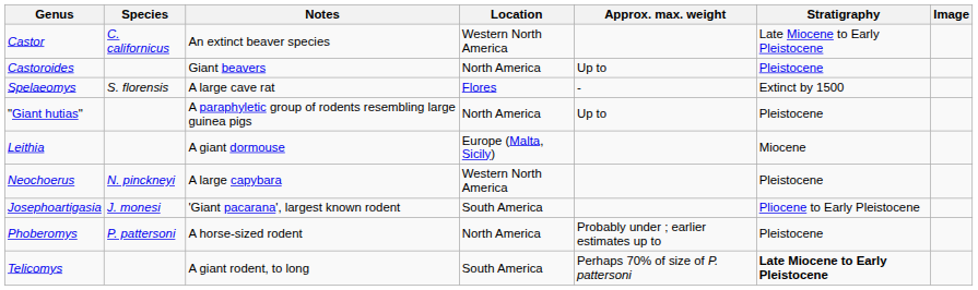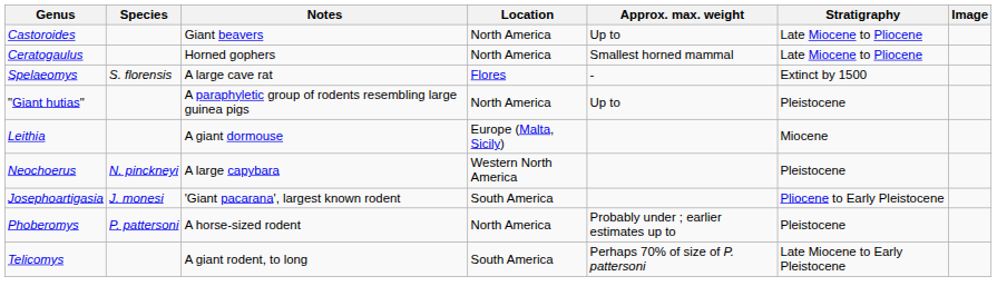 <table class="wikitable sortable">
 <tr>
 <th>Genus</th>
 <th>Species</th>
 <th>Notes</th>
 <th>Location</th>
 <th>Approx. max. weight</th>
 <th>Stratigraphy</th>
 <th>Image</th>
 </tr>
 <tr>
-<td><em><a href='#'>Castor</a></em></td>
-<td><em><a href='#'>C. californicus</a></em></td>
-<td>An extinct beaver species</td>
-<td>Western North America</td>
-<td></td>
-<td>Late <a href='#'>Miocene</a> to Early <a href='#'>Pleistocene</a></td>
-<td></td>
-</tr>
-<tr>
 <td><em><a href='#'>Castoroides</a></em></td>
 <td></td>
 <td>Giant <a href='#'>beavers</a></td>
 <td>North America</td>
 <td>Up to </td>
-<td><a href='#'>Pleistocene</a></td>
+<td>Late <a href='#'>Miocene</a> to <a href='#'>Pliocene</a></td>
+<td></td>
+</tr>
+<tr>
+<td><em><a href='#'>Ceratogaulus</a></em></td>
+<td></td>
+<td>Horned gophers</td>
+<td>North America</td>
+<td>Smallest horned mammal</td>
+<td>Late <a href='#'>Miocene</a> to <a href='#'>Pliocene</a></td>
 <td></td>
 </tr>
 <tr>
 <td><em><a href='#'>Spelaeomys</a></em></td>
 <td><em>S. florensis</em></td>
 <td>A large cave rat</td>
 <td><a href='#'>Flores</a></td>
 <td>-</td>
 <td>Extinct by 1500</td>
 <td></td>
 </tr>
 <tr>
 <td>"<a href='#'>Giant hutias</a>"</td>
 <td></td>
 <td>A <a href='#'>paraphyletic</a> group of rodents resembling large guinea pigs</td>
 <td>North America</td>
 <td>Up to </td>
 <td>Pleistocene</td>
 <td></td>
 </tr>
 <tr>
 <td><em><a href='#'>Leithia</a></em></td>
 <td></td>
 <td>A giant <a href='#'>dormouse</a></td>
 <td>Europe (<a href='#'>Malta</a>, <a href='#'>Sicily</a>)</td>
 <td></td>
 <td>Miocene</td>
 <td></td>
 </tr>
 <tr>
 <td><em><a href='#'>Neochoerus</a></em></td>
 <td><em><a href='#'>N. pinckneyi</a></em></td>
 <td>A large <a href='#'>capybara</a></td>
 <td>Western North America</td>
 <td></td>
 <td>Pleistocene</td>
 <td></td>
 </tr>
 <tr>
 <td><em><a href='#'>Josephoartigasia</a></em></td>
 <td><em><a href='#'>J. monesi</a></em></td>
 <td>'Giant <a href='#'>pacarana</a>', largest known rodent</td>
 <td>South America</td>
 <td></td>
 <td><a href='#'>Pliocene</a> to Early Pleistocene</td>
 <td></td>
 </tr>
 <tr>
 <td><em><a href='#'>Phoberomys</a></em></td>
 <td><em><a href='#'>P. pattersoni</a></em></td>
 <td>A horse-sized rodent</td>
 <td>North America</td>
 <td>Probably under ; earlier estimates up to </td>
 <td>Pleistocene</td>
 <td></td>
 </tr>
 <tr>
 <td><em><a href='#'>Telicomys</a></em></td>
 <td></td>
 <td>A giant rodent, to  long</td>
 <td>South America</td>
 <td>Perhaps 70% of size of <em>P. pattersoni</em></td>
-<td><strong>Late Miocene to Early Pleistocene</strong></td>
+<td>Late Miocene to Early Pleistocene</td>
 <td></td>
 </tr>
 </table>
